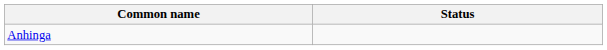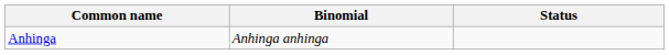 <table width=60% class="wikitable">
 <tr>
 <th width=34%>Common name</th>
+<th width=34%>Binomial</th>
 <th width=32%>Status</th>
 </tr>
 <tr>
 <td><a href='#'>Anhinga</a></td>
+<td><em>Anhinga anhinga</em></td>
 <td></td>
 </tr>
 </table>
